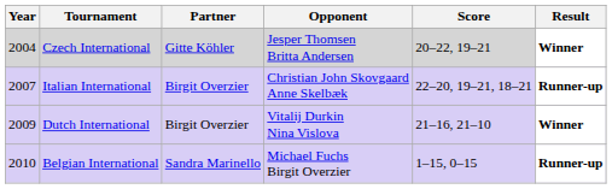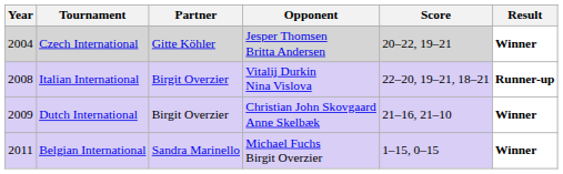 <table class="sortable wikitable" style="font-size: 90%;">
 <tr>
 <th>Year</th>
 <th>Tournament</th>
 <th>Partner</th>
 <th>Opponent</th>
 <th>Score</th>
 <th>Result</th>
 </tr>
 <tr style="background:#D5D5D5">
 <td align="center">2004</td>
 <td align="left"><a href='#'>Czech International</a></td>
 <td align="left"> <a href='#'>Gitte Köhler</a></td>
 <td align="left"> <a href='#'>Jesper Thomsen</a><br> <a href='#'>Britta Andersen</a></td>
 <td align="left">20–22, 19–21</td>
 <td style="text-align:left; background:white"> <strong>Winner</strong></td>
 </tr>
 <tr style="background:#D8CEF6">
-<td align="center">2007</td>
+<td align="center">2008</td>
 <td align="left"><a href='#'>Italian International</a></td>
 <td align="left"> <a href='#'>Birgit Overzier</a></td>
-<td align="left"> <a href='#'>Christian John Skovgaard</a><br> <a href='#'>Anne Skelbæk</a></td>
+<td align="left"> <a href='#'>Vitalij Durkin</a><br> <a href='#'>Nina Vislova</a></td>
 <td align="left">22–20, 19–21, 18–21</td>
 <td style="text-align:left; background:white"> <strong>Runner-up</strong></td>
 </tr>
 <tr style="background:#D8CEF6">
 <td align="center">2009</td>
 <td align="left"><a href='#'>Dutch International</a></td>
 <td align="left"> Birgit Overzier</td>
-<td align="left"> <a href='#'>Vitalij Durkin</a><br> <a href='#'>Nina Vislova</a></td>
+<td align="left"> <a href='#'>Christian John Skovgaard</a><br> <a href='#'>Anne Skelbæk</a></td>
 <td align="left">21–16, 21–10</td>
 <td style="text-align:left; background:white"> <strong>Winner</strong></td>
 </tr>
 <tr style="background:#D8CEF6">
-<td align="center">2010</td>
+<td align="center">2011</td>
 <td align="left"><a href='#'>Belgian International</a></td>
 <td align="left"> <a href='#'>Sandra Marinello</a></td>
 <td align="left"> <a href='#'>Michael Fuchs</a><br> Birgit Overzier</td>
 <td align="left">1–15, 0–15</td>
-<td style="text-align:left; background:white"> <strong>Runner-up</strong></td>
+<td style="text-align:left; background:white"> <strong>Winner</strong></td>
 </tr>
 </table>
